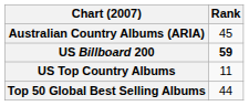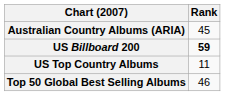 <table class="wikitable sortable plainrowheaders">
 <tr>
 <th>Chart (2007)</th>
 <th>Rank</th>
 </tr>
 <tr>
 <th scope="row">Australian Country Albums (ARIA)</th>
 <td style="text-align:center;">45</td>
 </tr>
 <tr>
 <th scope="row">US <em>Billboard</em> 200</th>
 <td style="text-align:center;"><strong>59</strong></td>
 </tr>
 <tr>
 <th scope="row">US Top Country Albums</th>
 <td style="text-align:center;">11</td>
 </tr>
 <tr>
 <th scope="row">Top 50 Global Best Selling Albums</th>
-<td style="text-align:center;">44</td>
+<td style="text-align:center;">46</td>
 </tr>
 </table>
